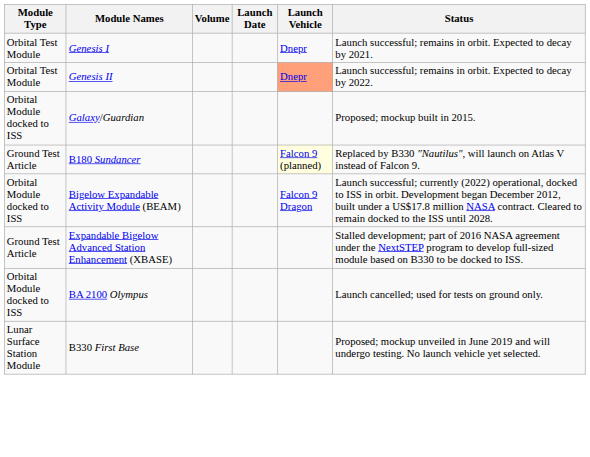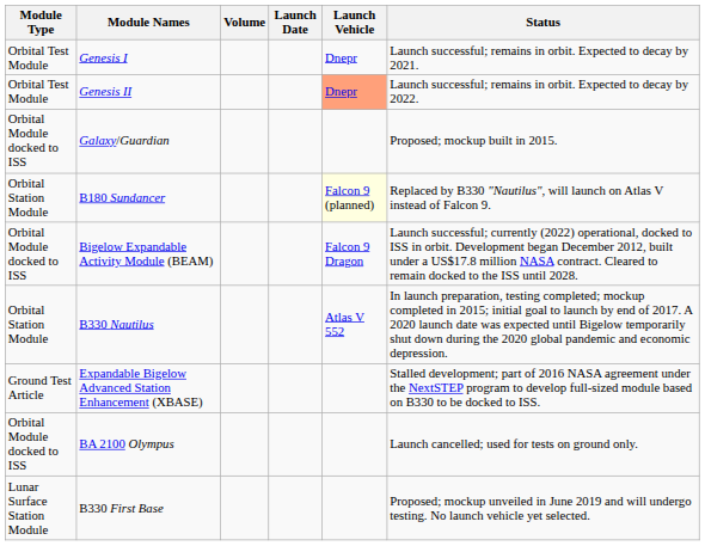 <table class="wikitable">
 <tr>
 <th>Module Type</th>
 <th>Module Names</th>
 <th>Volume</th>
 <th>Launch Date</th>
 <th>Launch Vehicle</th>
 <th>Status</th>
 </tr>
 <tr>
 <td>Orbital Test Module</td>
 <td><em><a href='#'>Genesis I</a></em></td>
 <td></td>
 <td></td>
 <td><a href='#'>Dnepr</a></td>
 <td>Launch successful; remains in orbit. Expected to decay by 2021.</td>
 </tr>
 <tr>
 <td>Orbital Test Module</td>
 <td><em><a href='#'>Genesis II</a></em></td>
 <td></td>
 <td></td>
 <td style="background: lightsalmon;"><a href='#'>Dnepr</a></td>
 <td>Launch successful; remains in orbit. Expected to decay by 2022.</td>
 </tr>
 <tr>
 <td>Orbital Module docked to ISS</td>
 <td><em><a href='#'>Galaxy</a></em>/<em>Guardian</em></td>
 <td></td>
 <td></td>
 <td></td>
 <td>Proposed; mockup built in 2015.</td>
 </tr>
 <tr>
-<td>Ground Test Article</td>
+<td>Orbital Station Module</td>
 <td><a href='#'>B180 <em>Sundancer</em></a></td>
 <td></td>
 <td></td>
 <td style="background: lightyellow;"><a href='#'>Falcon 9</a> (planned)</td>
 <td>Replaced by B330 <em>"Nautilus"</em>, will launch on Atlas V instead of Falcon 9.</td>
 </tr>
 <tr>
 <td>Orbital Module docked to ISS</td>
 <td><a href='#'>Bigelow Expandable Activity Module</a> (BEAM)</td>
 <td></td>
 <td></td>
 <td><a href='#'>Falcon 9</a><br><a href='#'>Dragon</a></td>
 <td>Launch successful; currently (2022) operational, docked to ISS in orbit. Development began December 2012, built under a US$17.8 million <a href='#'>NASA</a> contract. Cleared to remain docked to the ISS until 2028.</td>
+</tr>
+<tr>
+<td>Orbital Station Module</td>
+<td><a href='#'>B330 <em>Nautilus</em></a></td>
+<td></td>
+<td></td>
+<td><a href='#'>Atlas V 552</a></td>
+<td>In launch preparation, testing completed; mockup completed in 2015; initial goal to launch by end of 2017. A 2020 launch date was expected until Bigelow temporarily shut down during the 2020 global pandemic and economic depression.</td>
 </tr>
 <tr>
 <td>Ground Test Article</td>
 <td><a href='#'>Expandable Bigelow Advanced Station Enhancement</a> (XBASE)</td>
 <td></td>
 <td></td>
 <td></td>
 <td>Stalled development; part of 2016 NASA agreement under the <a href='#'>NextSTEP</a> program to develop full-sized module based on B330 to be docked to ISS.</td>
 </tr>
 <tr>
 <td>Orbital Module docked to ISS</td>
 <td><a href='#'>BA 2100</a> <em>Olympus</em></td>
 <td></td>
 <td></td>
 <td></td>
 <td>Launch cancelled; used for tests on ground only.</td>
 </tr>
 <tr>
 <td>Lunar Surface Station Module</td>
 <td>B330 <em>First Base</em></td>
 <td></td>
 <td></td>
 <td></td>
 <td>Proposed; mockup unveiled in June 2019 and will undergo testing. No launch vehicle yet selected.</td>
 </tr>
 </table>
